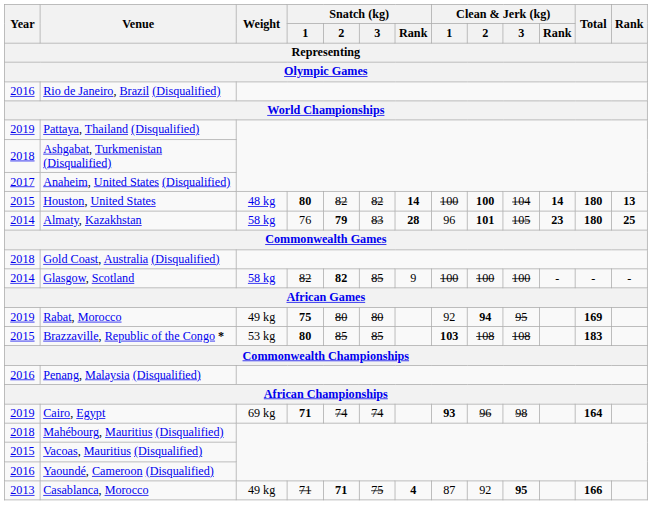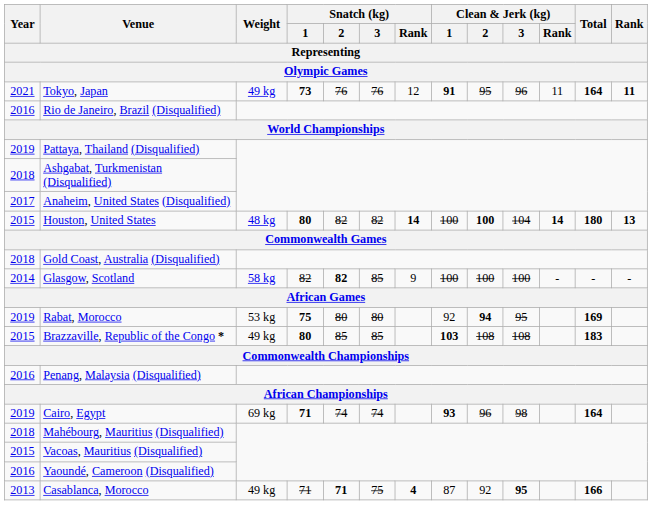 <table class = "wikitable" style="text-align:center;">
 <tr>
 <th rowspan=2 width=40>Year</th>
 <th rowspan=2 width=250>Venue</th>
 <th rowspan=2 width=60>Weight</th>
 <th colspan=4>Snatch (kg)</th>
 <th colspan=4>Clean & Jerk (kg)</th>
 <th rowspan=2 width=40>Total</th>
 <th rowspan=2 width=40>Rank</th>
 </tr>
 <tr>
 <th width=40>1</th>
 <th width=40>2</th>
 <th width=40>3</th>
 <th width=40>Rank</th>
 <th width=40>1</th>
 <th width=40>2</th>
 <th width=40>3</th>
 <th width=40>Rank</th>
 </tr>
 <tr>
 <th colspan=13>Representing </th>
 </tr>
 <tr>
 <th colspan=13><a href='#'>Olympic Games</a></th>
+</tr>
+<tr>
+<td><a href='#'>2021</a></td>
+<td align=left> <a href='#'>Tokyo</a>, <a href='#'>Japan</a></td>
+<td><a href='#'>49 kg</a></td>
+<td><strong>73</strong></td>
+<td><s>76</s></td>
+<td><s>76</s></td>
+<td>12</td>
+<td><strong>91</strong></td>
+<td><s>95</s></td>
+<td><s>96</s></td>
+<td>11</td>
+<td><strong>164</strong></td>
+<td><strong>11</strong></td>
 </tr>
 <tr>
 <td><a href='#'>2016</a></td>
 <td align=left> <a href='#'>Rio de Janeiro</a>, <a href='#'>Brazil</a> <a href='#'>(Disqualified)</a></td>
 </tr>
 <tr>
 <th colspan=13><a href='#'>World Championships</a></th>
 </tr>
 <tr>
 <td><a href='#'>2019</a></td>
 <td align=left> <a href='#'>Pattaya</a>, <a href='#'>Thailand</a> <a href='#'>(Disqualified)</a></td>
 </tr>
 <tr>
 <td><a href='#'>2018</a></td>
 <td align=left> <a href='#'>Ashgabat</a>, <a href='#'>Turkmenistan</a> <a href='#'>(Disqualified)</a></td>
 </tr>
 <tr>
 <td><a href='#'>2017</a></td>
 <td align=left> <a href='#'>Anaheim</a>, <a href='#'>United States</a> <a href='#'>(Disqualified)</a></td>
 </tr>
 <tr>
 <td><a href='#'>2015</a></td>
 <td align=left> <a href='#'>Houston</a>, <a href='#'>United States</a></td>
 <td><a href='#'>48 kg</a></td>
 <td><strong>80</strong></td>
 <td><s>82</s></td>
 <td><s>82</s></td>
 <td><strong>14</strong></td>
 <td><s>100</s></td>
 <td><strong>100</strong></td>
 <td><s>104</s></td>
 <td><strong>14</strong></td>
 <td><strong>180</strong></td>
 <td><strong>13</strong></td>
 </tr>
 <tr>
-<td><a href='#'>2014</a></td>
-<td align=left> <a href='#'>Almaty</a>, <a href='#'>Kazakhstan</a></td>
-<td><a href='#'>58 kg</a></td>
-<td>76</td>
-<td><strong>79</strong></td>
-<td><s> 83</s></td>
-<td><strong>28</strong></td>
-<td>96</td>
-<td><strong>101</strong></td>
-<td><s>105</s></td>
-<td><strong>23</strong></td>
-<td><strong>180</strong></td>
-<td><strong>25</strong></td>
-</tr>
-<tr>
 <th colspan=13><a href='#'>Commonwealth Games</a></th>
 </tr>
 <tr>
 <td><a href='#'>2018</a></td>
 <td align=left> <a href='#'>Gold Coast</a>, <a href='#'>Australia</a> <a href='#'>(Disqualified)</a></td>
 </tr>
 <tr>
 <td><a href='#'>2014</a></td>
 <td align=left> <a href='#'>Glasgow</a>, <a href='#'>Scotland</a></td>
 <td><a href='#'>58 kg</a></td>
 <td><s>82</s></td>
 <td><strong>82</strong></td>
 <td><s>85</s></td>
 <td>9</td>
 <td><s>100</s></td>
 <td><s>100</s></td>
 <td><s>100</s></td>
 <td>-</td>
 <td>-</td>
 <td>-</td>
 </tr>
 <tr>
 <th colspan=13><a href='#'>African Games</a></th>
 </tr>
 <tr>
 <td><a href='#'>2019</a></td>
 <td align=left> <a href='#'>Rabat</a>, <a href='#'>Morocco</a></td>
-<td>49 kg</td>
+<td>53 kg</td>
 <td><strong>75</strong></td>
 <td><s>80</s></td>
 <td><s>80</s></td>
 <td><strong></strong></td>
 <td>92</td>
 <td><strong>94</strong></td>
 <td><s>95</s></td>
 <td><strong></strong></td>
 <td><strong>169</strong></td>
 <td><strong></strong></td>
 </tr>
 <tr>
 <td><a href='#'>2015</a></td>
 <td align=left> <a href='#'>Brazzaville</a>, <a href='#'>Republic of the Congo</a> <strong>*</strong></td>
-<td>53 kg</td>
+<td>49 kg</td>
 <td><strong>80</strong></td>
 <td><s>85</s></td>
 <td><s>85</s></td>
 <td><strong></strong></td>
 <td><strong>103</strong></td>
 <td><s>108</s></td>
 <td><s>108</s></td>
 <td><strong></strong></td>
 <td><strong>183</strong></td>
 <td><strong></strong></td>
 </tr>
 <tr>
 <th colspan=13><a href='#'>Commonwealth Championships</a></th>
 </tr>
 <tr>
 <td><a href='#'>2016</a></td>
 <td align=left> <a href='#'>Penang</a>, <a href='#'>Malaysia</a> <a href='#'>(Disqualified)</a></td>
 </tr>
 <tr>
 <th colspan=13><a href='#'>African Championships</a></th>
 </tr>
 <tr>
 <td><a href='#'>2019</a></td>
 <td align=left> <a href='#'>Cairo</a>, <a href='#'>Egypt</a></td>
 <td>69 kg</td>
 <td><strong>71</strong></td>
 <td><s>74</s></td>
 <td><s>74</s></td>
 <td><strong></strong></td>
 <td><strong>93</strong></td>
 <td><s>96</s></td>
 <td><s>98</s></td>
 <td><strong></strong></td>
 <td><strong>164</strong></td>
 <td><strong></strong></td>
 </tr>
 <tr>
 <td><a href='#'>2018</a></td>
 <td align=left> <a href='#'>Mahébourg</a>, <a href='#'>Mauritius</a> <a href='#'>(Disqualified)</a></td>
 </tr>
 <tr>
 <td><a href='#'>2015</a></td>
 <td align=left> <a href='#'>Vacoas</a>, <a href='#'>Mauritius</a> <a href='#'>(Disqualified)</a></td>
 </tr>
 <tr>
 <td><a href='#'>2016</a></td>
 <td align=left> <a href='#'>Yaoundé</a>, <a href='#'>Cameroon</a> <a href='#'>(Disqualified)</a></td>
 </tr>
 <tr>
 <td><a href='#'>2013</a></td>
 <td align=left> <a href='#'>Casablanca</a>, <a href='#'>Morocco</a></td>
 <td>49 kg</td>
 <td><s>71</s></td>
 <td><strong>71</strong></td>
 <td><s>75</s></td>
 <td><strong>4</strong></td>
 <td>87</td>
 <td>92</td>
 <td><strong>95</strong></td>
 <td><strong></strong></td>
 <td><strong>166</strong></td>
 <td><strong></strong></td>
 </tr>
 </table>
